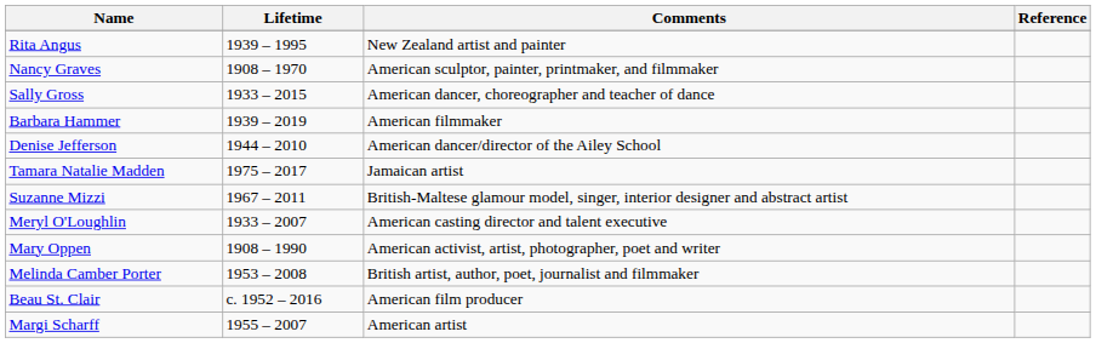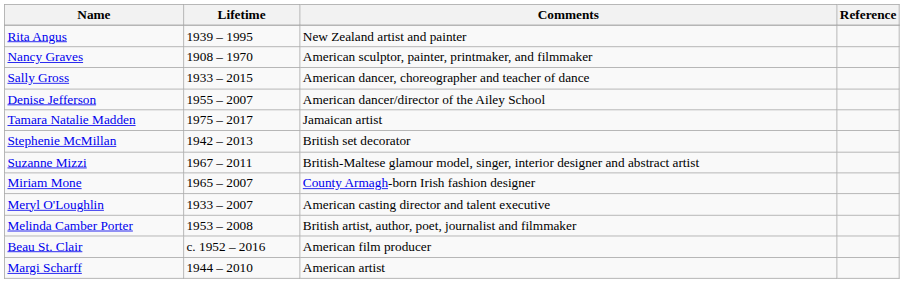 <table class="sortable wikitable">
 <tr>
 <th width="20%" scope=col>Name</th>
 <th width="13%" scope=col>Lifetime</th>
 <th class="unsortable" width="60%" scope=col>Comments</th>
 <th class="unsortable" width="7%" scope=col>Reference</th>
 </tr>
 <tr valign="top">
 </tr>
 <tr>
 <td><a href='#'>Rita Angus</a></td>
 <td>1939 – 1995</td>
 <td>New Zealand artist and painter</td>
 <td></td>
 </tr>
 <tr>
 <td><a href='#'>Nancy Graves</a></td>
 <td>1908 – 1970</td>
 <td>American sculptor, painter, printmaker, and filmmaker</td>
 <td></td>
 </tr>
 <tr>
 <td><a href='#'>Sally Gross</a></td>
 <td>1933 – 2015</td>
 <td>American dancer, choreographer and teacher of dance</td>
 <td></td>
 </tr>
 <tr>
-<td><a href='#'>Barbara Hammer</a></td>
-<td>1939 – 2019</td>
-<td>American filmmaker</td>
-<td></td>
-</tr>
-<tr>
 <td><a href='#'>Denise Jefferson</a></td>
-<td>1944 – 2010</td>
+<td>1955 – 2007</td>
 <td>American dancer/director of the Ailey School</td>
 <td></td>
 </tr>
 <tr>
 <td><a href='#'>Tamara Natalie Madden</a></td>
 <td>1975 – 2017</td>
 <td>Jamaican artist</td>
 <td></td>
 </tr>
 <tr>
+<td><a href='#'>Stephenie McMillan</a></td>
+<td>1942 – 2013</td>
+<td>British set decorator</td>
+<td></td>
+</tr>
+<tr>
 <td><a href='#'>Suzanne Mizzi</a></td>
 <td>1967 – 2011</td>
 <td>British-Maltese glamour model, singer, interior designer and abstract artist</td>
 <td></td>
 </tr>
 <tr>
+<td><a href='#'>Miriam Mone</a></td>
+<td>1965 – 2007</td>
+<td><a href='#'>County Armagh</a>-born Irish fashion designer</td>
+<td></td>
+</tr>
+<tr>
 <td><a href='#'>Meryl O'Loughlin</a></td>
 <td>1933 – 2007</td>
 <td>American casting director and talent executive</td>
-<td></td>
-</tr>
-<tr>
-<td><a href='#'>Mary Oppen</a></td>
-<td>1908 – 1990</td>
-<td>American activist, artist, photographer, poet and writer</td>
 <td></td>
 </tr>
 <tr>
 <td><a href='#'>Melinda Camber Porter</a></td>
 <td>1953 – 2008</td>
 <td>British artist, author, poet, journalist and filmmaker</td>
 <td></td>
 </tr>
 <tr>
 <td><a href='#'>Beau St. Clair</a></td>
 <td>c. 1952 – 2016</td>
 <td>American film producer</td>
 <td></td>
 </tr>
 <tr>
 <td><a href='#'>Margi Scharff</a></td>
-<td>1955 – 2007</td>
+<td>1944 – 2010</td>
 <td>American artist</td>
 <td></td>
 </tr>
 </table>
